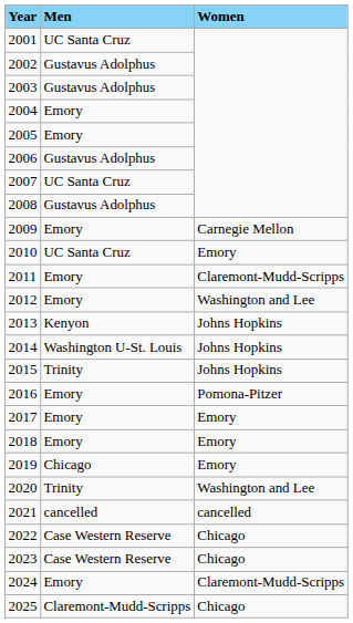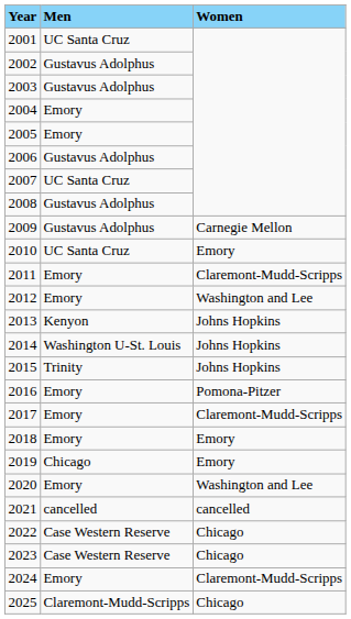 <table class="wikitable" style="font-size:85%;">
 <tr ! style="background-color: #87D3F8;">
 <td><strong>Year</strong></td>
 <td><strong>Men</strong></td>
 <td><strong>Women</strong></td>
 </tr>
 <tr --->
 <td>2001</td>
 <td>UC Santa Cruz</td>
 <td rowspan=8></td>
 </tr>
 <tr --->
 <td>2002</td>
 <td>Gustavus Adolphus</td>
 </tr>
 <tr --->
 <td>2003</td>
 <td>Gustavus Adolphus</td>
 </tr>
 <tr --->
 <td>2004</td>
 <td>Emory</td>
 </tr>
 <tr --->
 <td>2005</td>
 <td>Emory</td>
 </tr>
 <tr --->
 <td>2006</td>
 <td>Gustavus Adolphus</td>
 </tr>
 <tr --->
 <td>2007</td>
 <td>UC Santa Cruz</td>
 </tr>
 <tr --->
 <td>2008</td>
 <td>Gustavus Adolphus</td>
 </tr>
 <tr --->
 <td>2009</td>
-<td>Emory</td>
+<td>Gustavus Adolphus</td>
 <td>Carnegie Mellon</td>
 </tr>
 <tr --->
 <td>2010</td>
 <td>UC Santa Cruz</td>
 <td>Emory</td>
 </tr>
 <tr --->
 <td>2011</td>
 <td>Emory</td>
 <td>Claremont-Mudd-Scripps</td>
 </tr>
 <tr --->
 <td>2012</td>
 <td>Emory</td>
 <td>Washington and Lee</td>
 </tr>
 <tr --->
 <td>2013</td>
 <td>Kenyon</td>
 <td>Johns Hopkins</td>
 </tr>
 <tr --->
 <td>2014</td>
 <td>Washington U-St. Louis</td>
 <td>Johns Hopkins</td>
 </tr>
 <tr --->
 <td>2015</td>
 <td>Trinity</td>
 <td>Johns Hopkins</td>
 </tr>
 <tr --->
 <td>2016</td>
 <td>Emory</td>
 <td>Pomona-Pitzer</td>
 </tr>
 <tr --->
 <td>2017</td>
 <td>Emory</td>
-<td>Emory</td>
+<td>Claremont-Mudd-Scripps</td>
 </tr>
 <tr --->
 <td>2018</td>
 <td>Emory</td>
 <td>Emory</td>
 </tr>
 <tr --->
 <td>2019</td>
 <td>Chicago</td>
 <td>Emory</td>
 </tr>
 <tr --->
 <td>2020</td>
-<td>Trinity</td>
+<td>Emory</td>
 <td>Washington and Lee</td>
 </tr>
 <tr --->
 <td>2021</td>
 <td>cancelled</td>
 <td>cancelled</td>
 </tr>
 <tr --->
 <td>2022</td>
 <td>Case Western Reserve</td>
 <td>Chicago</td>
 </tr>
 <tr --->
 <td>2023</td>
 <td>Case Western Reserve</td>
 <td>Chicago</td>
 </tr>
 <tr --->
 <td>2024</td>
 <td>Emory</td>
 <td>Claremont-Mudd-Scripps</td>
 </tr>
 <tr --->
 <td>2025</td>
 <td>Claremont-Mudd-Scripps</td>
 <td>Chicago</td>
 </tr>
 </table>
